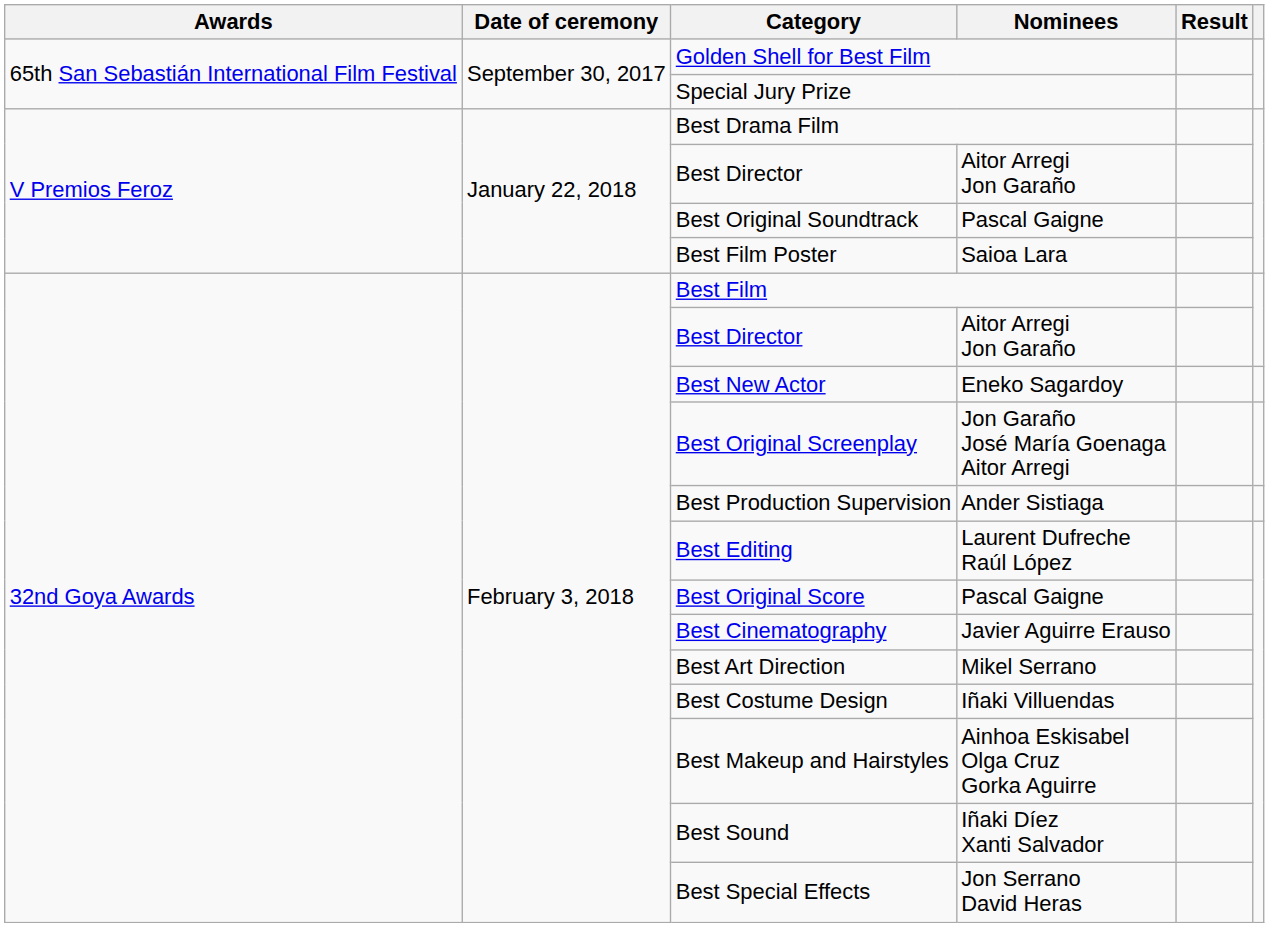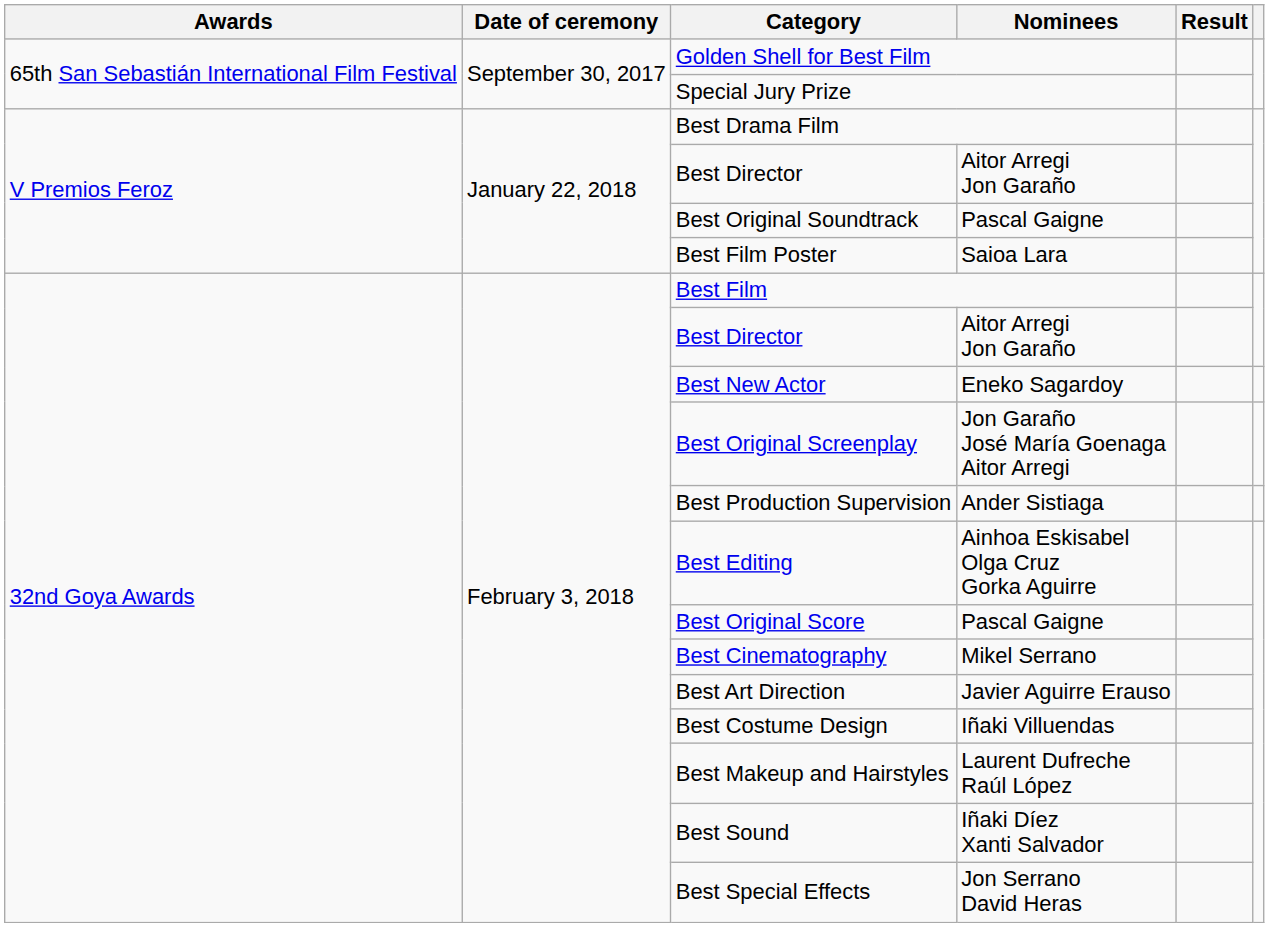 <table class=wikitable>
 <tr>
 <th>Awards</th>
 <th>Date of ceremony</th>
 <th>Category</th>
 <th>Nominees</th>
 <th>Result</th>
 <th></th>
 </tr>
 <tr>
 <td rowspan="2">65th <a href='#'>San Sebastián International Film Festival</a></td>
 <td rowspan="2">September 30, 2017</td>
 <td colspan=2><a href='#'>Golden Shell for Best Film</a></td>
 <td></td>
 <td rowspan="2"></td>
 </tr>
 <tr>
 <td colspan=2>Special Jury Prize</td>
 <td></td>
 </tr>
 <tr>
 <td rowspan="4"><a href='#'>V Premios Feroz</a></td>
 <td rowspan="4">January 22, 2018</td>
 <td colspan=2>Best Drama Film</td>
 <td></td>
 <td rowspan="4"></td>
 </tr>
 <tr>
 <td>Best Director</td>
 <td>Aitor Arregi<br>Jon Garaño</td>
 <td></td>
 </tr>
 <tr>
 <td>Best Original Soundtrack</td>
 <td>Pascal Gaigne</td>
 <td></td>
 </tr>
 <tr>
 <td>Best Film Poster</td>
 <td>Saioa Lara</td>
 <td></td>
 </tr>
 <tr>
 <td rowspan="13"><a href='#'>32nd Goya Awards</a></td>
 <td rowspan="13">February 3, 2018</td>
 <td colspan=2><a href='#'>Best Film</a></td>
 <td></td>
 </tr>
 <tr>
 <td><a href='#'>Best Director</a></td>
 <td>Aitor Arregi<br>Jon Garaño</td>
 <td></td>
 </tr>
 <tr>
 <td><a href='#'>Best New Actor</a></td>
 <td>Eneko Sagardoy</td>
 <td></td>
 <td></td>
 </tr>
 <tr>
 <td><a href='#'>Best Original Screenplay</a></td>
 <td>Jon Garaño<br>José María Goenaga<br>Aitor Arregi</td>
 <td></td>
 </tr>
 <tr>
 <td>Best Production Supervision</td>
 <td>Ander Sistiaga</td>
 <td></td>
 <td></td>
 </tr>
 <tr>
 <td><a href='#'>Best Editing</a></td>
-<td>Laurent Dufreche<br>Raúl López</td>
+<td>Ainhoa Eskisabel<br>Olga Cruz<br>Gorka Aguirre</td>
 <td></td>
 </tr>
 <tr>
 <td><a href='#'>Best Original Score</a></td>
 <td>Pascal Gaigne</td>
 <td></td>
 </tr>
 <tr>
 <td><a href='#'>Best Cinematography</a></td>
-<td>Javier Aguirre Erauso</td>
+<td>Mikel Serrano</td>
 <td></td>
 </tr>
 <tr>
 <td>Best Art Direction</td>
-<td>Mikel Serrano</td>
+<td>Javier Aguirre Erauso</td>
 <td></td>
 </tr>
 <tr>
 <td>Best Costume Design</td>
 <td>Iñaki Villuendas</td>
 <td></td>
 </tr>
 <tr>
 <td>Best Makeup and Hairstyles</td>
-<td>Ainhoa Eskisabel<br>Olga Cruz<br>Gorka Aguirre</td>
+<td>Laurent Dufreche<br>Raúl López</td>
 <td></td>
 </tr>
 <tr>
 <td>Best Sound</td>
 <td>Iñaki Díez<br>Xanti Salvador</td>
 <td></td>
 </tr>
 <tr>
 <td>Best Special Effects</td>
 <td>Jon Serrano<br>David Heras</td>
 <td></td>
 </tr>
 </table>
